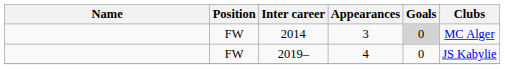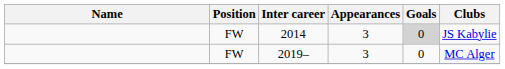 <table class="wikitable sortable" style="text-align: center;">
 <tr>
 <th style="width:16em">Name</th>
 <th>Position</th>
 <th>Inter career</th>
 <th>Appearances</th>
 <th>Goals</th>
 <th>Clubs</th>
 </tr>
 <tr>
 <td align="left"></td>
 <td>FW</td>
 <td>2014</td>
 <td>3</td>
 <td style="background: lightgrey;">0</td>
-<td><a href='#'>MC Alger</a></td>
+<td><a href='#'>JS Kabylie</a></td>
 </tr>
 <tr>
 <td align="left"></td>
 <td>FW</td>
 <td>2019–</td>
-<td>4</td>
+<td>3</td>
 <td>0</td>
-<td><a href='#'>JS Kabylie</a></td>
+<td><a href='#'>MC Alger</a></td>
 </tr>
 <tr>
 </tr>
 </table>
